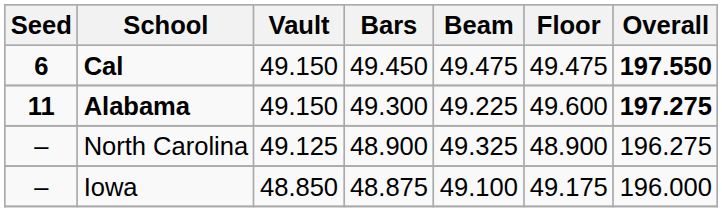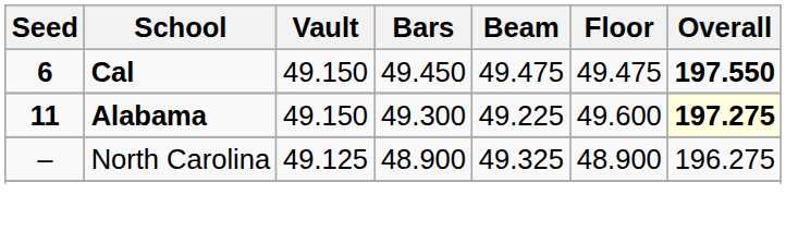 <table class="wikitable" style="white-space:nowrap; font-size:95%; text-align:center">
 <tr>
 <th>Seed</th>
 <th>School</th>
 <th>Vault</th>
 <th>Bars</th>
 <th>Beam</th>
 <th>Floor</th>
 <th>Overall</th>
 </tr>
 <tr>
 <td><strong>6</strong></td>
 <td align=left><strong>Cal</strong></td>
 <td>49.150</td>
 <td>49.450</td>
 <td>49.475</td>
 <td>49.475</td>
 <td><strong>197.550</strong></td>
 </tr>
 <tr>
 </tr>
 <tr>
 <td><strong>11</strong></td>
 <td align=left><strong>Alabama</strong></td>
 <td>49.150</td>
 <td>49.300</td>
 <td>49.225</td>
 <td>49.600</td>
-<td><strong>197.275</strong></td>
+<td style="background: lightyellow;"><strong>197.275</strong></td>
 </tr>
 <tr>
 </tr>
 <tr>
 <td>–</td>
 <td align=left>North Carolina</td>
 <td>49.125</td>
 <td>48.900</td>
 <td>49.325</td>
 <td>48.900</td>
 <td>196.275</td>
 </tr>
 <tr>
 </tr>
 <tr>
-<td>–</td>
-<td align=left>Iowa</td>
-<td>48.850</td>
-<td>48.875</td>
-<td>49.100</td>
-<td>49.175</td>
-<td>196.000</td>
-</tr>
-<tr>
 </tr>
 </table>
